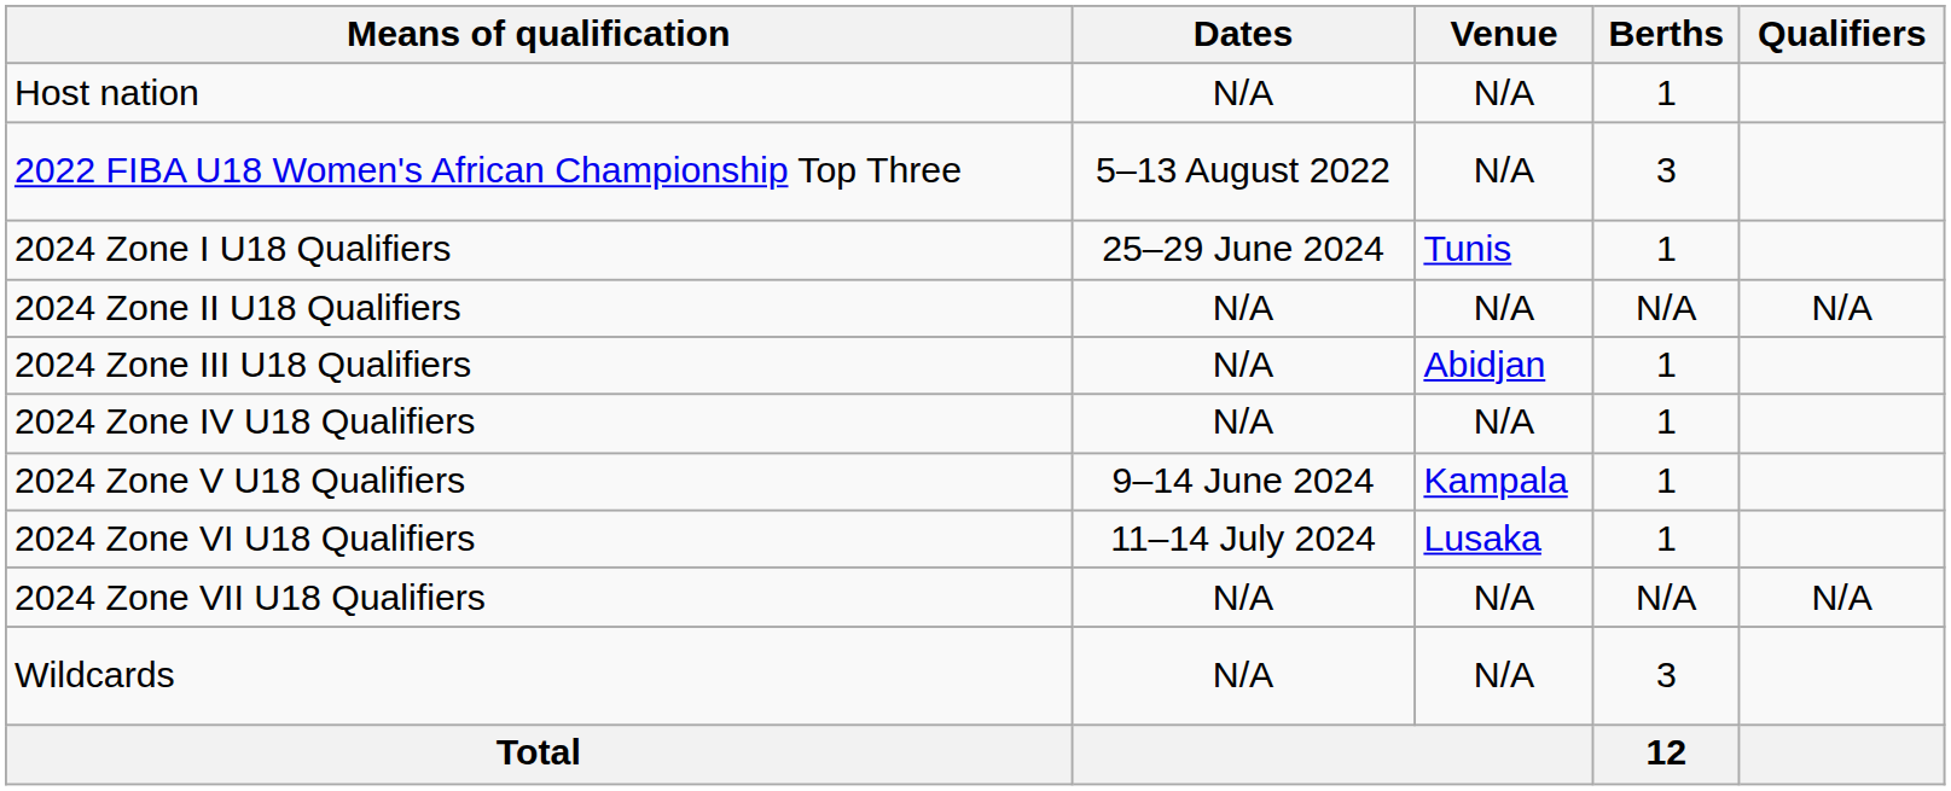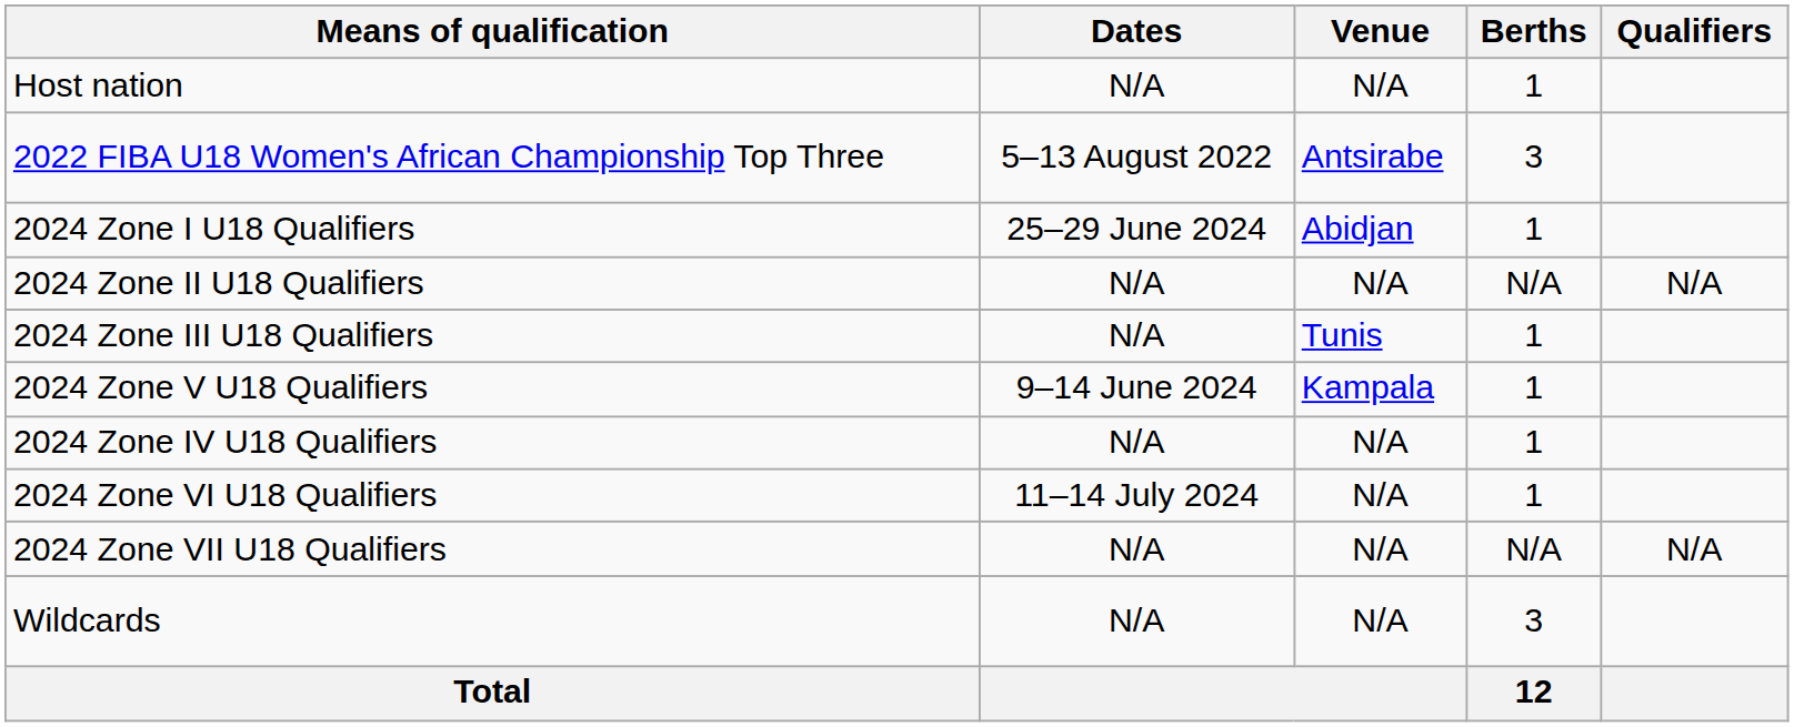 <table class="wikitable" style="width:850px;">
 <tr>
 <th>Means of qualification</th>
 <th>Dates</th>
 <th>Venue</th>
 <th>Berths</th>
 <th>Qualifiers</th>
 </tr>
 <tr>
 <td>Host nation</td>
 <td style="text-align:center;">N/A</td>
 <td style="text-align:center;">N/A</td>
 <td style="text-align:center;">1</td>
 <td></td>
 </tr>
 <tr>
 <td><a href='#'>2022 FIBA U18 Women's African Championship</a> Top Three</td>
 <td style="text-align:center;">5–13 August 2022</td>
-<td style="text-align:center;">N/A</td>
+<td> <a href='#'>Antsirabe</a></td>
 <td style="text-align:center;">3</td>
 <td><br><br></td>
 </tr>
 <tr>
 <td>2024 Zone I U18 Qualifiers</td>
 <td style="text-align:center;">25–29 June 2024</td>
-<td> <a href='#'>Tunis</a></td>
+<td> <a href='#'>Abidjan</a></td>
 <td style="text-align:center;">1</td>
 <td></td>
 </tr>
 <tr>
 <td>2024 Zone II U18 Qualifiers</td>
 <td style="text-align:center;">N/A</td>
 <td style="text-align:center;">N/A</td>
 <td style="text-align:center;">N/A</td>
 <td style="text-align:center;">N/A</td>
 </tr>
 <tr>
 <td>2024 Zone III U18 Qualifiers</td>
 <td style="text-align:center;">N/A</td>
-<td> <a href='#'>Abidjan</a></td>
+<td> <a href='#'>Tunis</a></td>
+<td style="text-align:center;">1</td>
+<td></td>
+</tr>
+<tr>
+<td>2024 Zone V U18 Qualifiers</td>
+<td style="text-align:center;">9–14 June 2024</td>
+<td> <a href='#'>Kampala</a></td>
 <td style="text-align:center;">1</td>
 <td></td>
 </tr>
 <tr>
 <td>2024 Zone IV U18 Qualifiers</td>
 <td style="text-align:center;">N/A</td>
 <td style="text-align:center;">N/A</td>
 <td style="text-align:center;">1</td>
 <td></td>
 </tr>
 <tr>
-<td>2024 Zone V U18 Qualifiers</td>
-<td style="text-align:center;">9–14 June 2024</td>
-<td> <a href='#'>Kampala</a></td>
-<td style="text-align:center;">1</td>
-<td></td>
-</tr>
-<tr>
 <td>2024 Zone VI U18 Qualifiers</td>
 <td style="text-align:center;">11–14 July 2024</td>
-<td> <a href='#'>Lusaka</a></td>
+<td style="text-align:center;">N/A</td>
 <td style="text-align:center;">1</td>
 <td></td>
 </tr>
 <tr>
 <td>2024 Zone VII U18 Qualifiers</td>
 <td style="text-align:center;">N/A</td>
 <td style="text-align:center;">N/A</td>
 <td style="text-align:center;">N/A</td>
 <td style="text-align:center;">N/A</td>
 </tr>
 <tr>
 <td>Wildcards</td>
 <td style="text-align:center;">N/A</td>
 <td style="text-align:center;">N/A</td>
 <td style="text-align:center;">3</td>
 <td><br><br></td>
 </tr>
 <tr>
 <th>Total</th>
 <th colspan="2"></th>
 <th>12</th>
 <th></th>
 </tr>
 </table>
